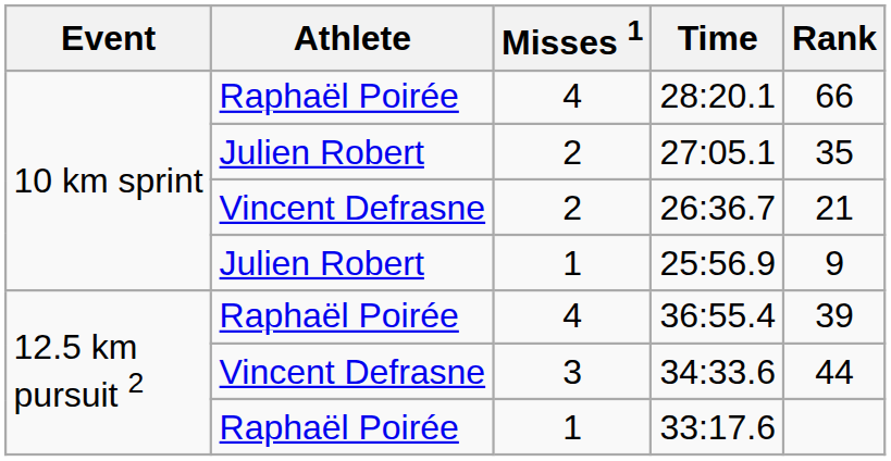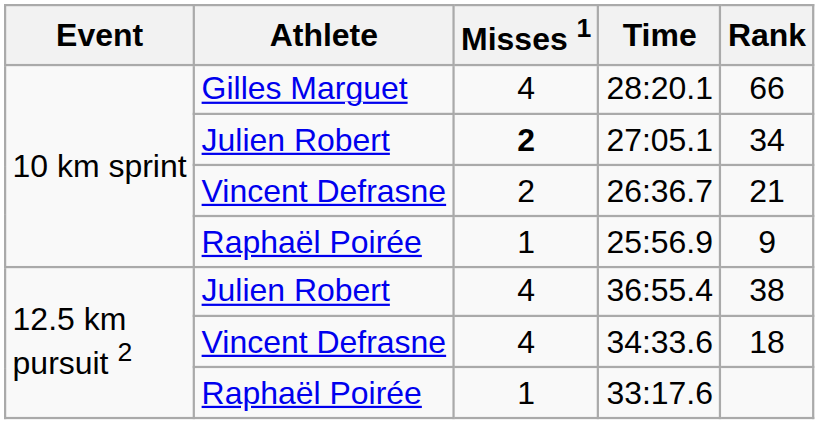 <table class="wikitable" style="font-size:90%">
 <tr>
 <th>Event</th>
 <th>Athlete</th>
 <th>Misses <sup>1</sup></th>
 <th>Time</th>
 <th>Rank</th>
 </tr>
 <tr>
 <td rowspan="4">10 km sprint</td>
-<td><a href='#'>Raphaël Poirée</a></td>
+<td><a href='#'>Gilles Marguet</a></td>
 <td align="center">4</td>
 <td align="center">28:20.1</td>
 <td align="center">66</td>
 </tr>
 <tr>
 <td><a href='#'>Julien Robert</a></td>
-<td align="center">2</td>
+<td align="center"><strong>2</strong></td>
 <td align="center">27:05.1</td>
-<td align="center">35</td>
+<td align="center">34</td>
 </tr>
 <tr>
 <td><a href='#'>Vincent Defrasne</a></td>
 <td align="center">2</td>
 <td align="center">26:36.7</td>
 <td align="center">21</td>
 </tr>
 <tr>
-<td><a href='#'>Julien Robert</a></td>
+<td><a href='#'>Raphaël Poirée</a></td>
 <td align="center">1</td>
 <td align="center">25:56.9</td>
 <td align="center">9</td>
 </tr>
 <tr>
 <td rowspan="3">12.5 km <br> pursuit <sup>2</sup></td>
-<td><a href='#'>Raphaël Poirée</a></td>
+<td><a href='#'>Julien Robert</a></td>
 <td align="center">4</td>
 <td align="center">36:55.4</td>
-<td align="center">39</td>
+<td align="center">38</td>
 </tr>
 <tr>
 <td><a href='#'>Vincent Defrasne</a></td>
-<td align="center">3</td>
+<td align="center">4</td>
 <td align="center">34:33.6</td>
-<td align="center">44</td>
+<td align="center">18</td>
 </tr>
 <tr>
 <td><a href='#'>Raphaël Poirée</a></td>
 <td align="center">1</td>
 <td align="center">33:17.6</td>
 <td align="center"></td>
 </tr>
 </table>
